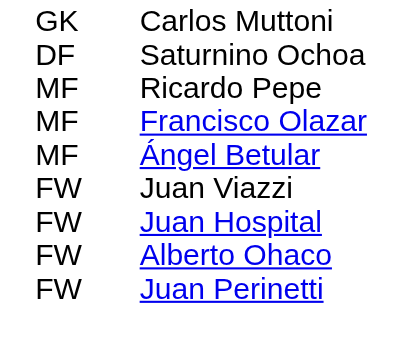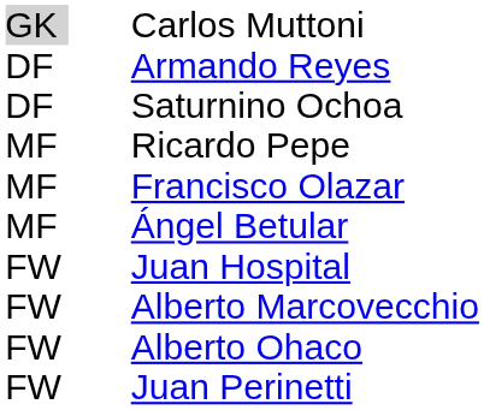 <table style="font-size: 90%" cellspacing="0" cellpadding="0" align=center>
 <tr>
 <th width=25></th>
 <th width=25></th>
 </tr>
 <tr>
-<td>GK</td>
+<td style="background: lightgrey;">GK</td>
 <td></td>
 <td> Carlos Muttoni</td>
+</tr>
+<tr>
+<td>DF</td>
+<td></td>
+<td> <a href='#'>Armando Reyes</a></td>
 </tr>
 <tr>
 <td>DF</td>
 <td></td>
 <td> Saturnino Ochoa</td>
 </tr>
 <tr>
 <td>MF</td>
 <td></td>
 <td> Ricardo Pepe</td>
 </tr>
 <tr>
 <td>MF</td>
 <td></td>
 <td> <a href='#'>Francisco Olazar</a></td>
 </tr>
 <tr>
 <td>MF</td>
 <td></td>
 <td> <a href='#'>Ángel Betular</a></td>
 </tr>
 <tr>
 <td>FW</td>
 <td></td>
-<td> Juan Viazzi</td>
+<td> <a href='#'>Juan Hospital</a></td>
 </tr>
 <tr>
 <td>FW</td>
 <td></td>
-<td> <a href='#'>Juan Hospital</a></td>
+<td> <a href='#'>Alberto Marcovecchio</a></td>
 </tr>
 <tr>
 <td>FW</td>
 <td></td>
 <td> <a href='#'>Alberto Ohaco</a></td>
 </tr>
 <tr>
 <td>FW</td>
 <td></td>
 <td> <a href='#'>Juan Perinetti</a></td>
 </tr>
 <tr>
 </tr>
 </table>
